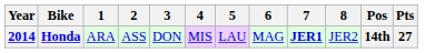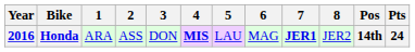 <table class="wikitable" style="text-align:center">
 <tr>
 <th>Year</th>
 <th>Bike</th>
 <th>1</th>
 <th>2</th>
 <th>3</th>
 <th>4</th>
 <th>5</th>
 <th>6</th>
 <th>7</th>
 <th>8</th>
 <th>Pos</th>
 <th>Pts</th>
 </tr>
 <tr>
-<th><a href='#'>2014</a></th>
+<th><a href='#'>2016</a></th>
 <th><a href='#'>Honda</a></th>
 <td style="background:#dfffdf;"><a href='#'>ARA</a><br></td>
 <td style="background:#dfffdf;"><a href='#'>ASS</a><br></td>
 <td style="background:#dfffdf;"><a href='#'>DON</a><br></td>
-<td style="background:#efcfff;"><a href='#'>MIS</a><br></td>
+<td style="background:#efcfff;"><strong><a href='#'>MIS</a><br></strong></td>
 <td style="background:#efcfff;"><a href='#'>LAU</a><br></td>
 <td style="background:#dfffdf;"><a href='#'>MAG</a><br></td>
 <td style="background:#dfffdf;"><strong><a href='#'>JER1</a><br></strong></td>
 <td style="background:#dfffdf;"><a href='#'>JER2</a><br></td>
 <th>14th</th>
-<th>27</th>
+<th>24</th>
 </tr>
 </table>
